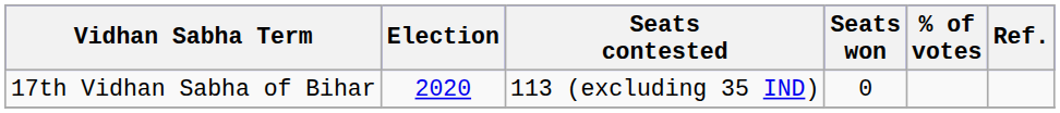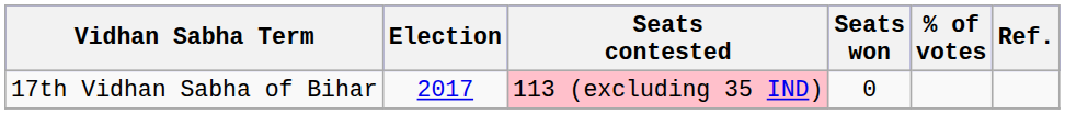 <table class="wikitable sortable" style="text-align:center;">
 <tr style="background:#00f;">
 <th>Vidhan Sabha Term</th>
 <th>Election</th>
 <th>Seats<br>contested</th>
 <th>Seats<br>won</th>
 <th>% of<br> votes</th>
 <th>Ref.</th>
 </tr>
 <tr>
 <td>17th Vidhan Sabha of Bihar</td>
-<td><a href='#'>2020</a></td>
-<td>113 (excluding 35 <a href='#'>IND</a>)</td>
+<td><a href='#'>2017</a></td>
+<td style="background: pink;">113 (excluding 35 <a href='#'>IND</a>)</td>
 <td>0</td>
 <td></td>
 <td></td>
 </tr>
 <tr>
 </tr>
 </table>
